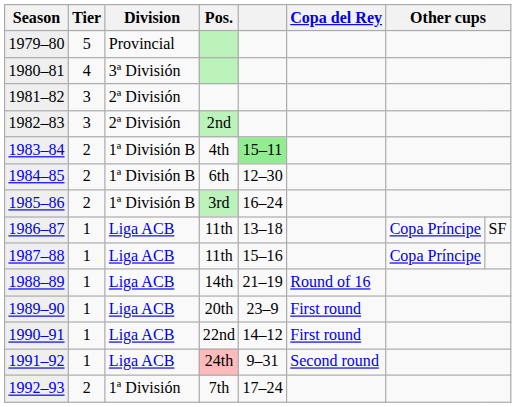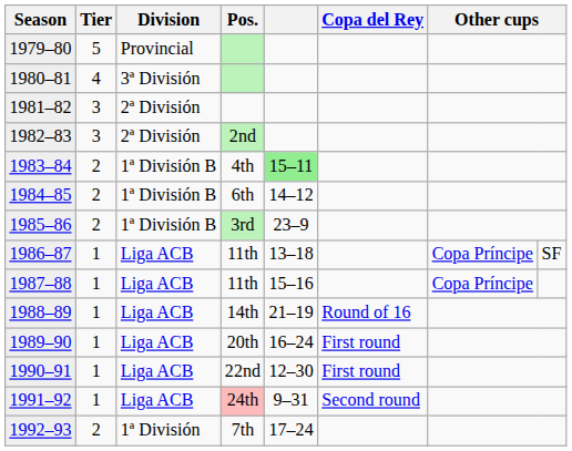 <table class="wikitable" style="font-size:85%; text-align:center">
 <tr>
 <th>Season</th>
 <th>Tier</th>
 <th>Division</th>
 <th>Pos.</th>
 <th></th>
 <th align=left><a href='#'>Copa del Rey</a></th>
 <th colspan=2>Other cups</th>
 </tr>
 <tr>
 <td bgcolor=#efefef>1979–80</td>
 <td>5</td>
 <td align=left>Provincial</td>
 <td bgcolor=#BBF3BB></td>
 <td></td>
 <td></td>
 <td colspan=2></td>
 </tr>
 <tr>
 <td bgcolor=#efefef>1980–81</td>
 <td>4</td>
 <td align=left>3ª División</td>
 <td bgcolor=#BBF3BB></td>
 <td></td>
 <td></td>
 <td colspan=2></td>
 </tr>
 <tr>
 <td bgcolor=#efefef>1981–82</td>
 <td>3</td>
 <td align=left>2ª División</td>
 <td></td>
 <td></td>
 <td></td>
 <td colspan=2></td>
 </tr>
 <tr>
 <td bgcolor=#efefef>1982–83</td>
 <td>3</td>
 <td align=left>2ª División</td>
 <td bgcolor=#BBF3BB>2nd</td>
 <td></td>
 <td></td>
 <td colspan=2></td>
 </tr>
 <tr>
 <td bgcolor=#efefef><a href='#'>1983–84</a></td>
 <td>2</td>
 <td align=left>1ª División B</td>
 <td>4th</td>
 <td style="background: lightgreen;">15–11</td>
 <td></td>
 <td colspan=2></td>
 </tr>
 <tr>
 <td bgcolor=#efefef><a href='#'>1984–85</a></td>
 <td>2</td>
 <td align=left>1ª División B</td>
 <td>6th</td>
-<td>12–30</td>
+<td>14–12</td>
 <td></td>
 <td colspan=2></td>
 </tr>
 <tr>
 <td bgcolor=#efefef><a href='#'>1985–86</a></td>
 <td>2</td>
 <td align=left>1ª División B</td>
 <td bgcolor=#BBF3BB>3rd</td>
-<td>16–24</td>
+<td>23–9</td>
 <td></td>
 <td colspan=2></td>
 </tr>
 <tr>
 <td bgcolor=#efefef><a href='#'>1986–87</a></td>
 <td>1</td>
 <td align=left><a href='#'>Liga ACB</a></td>
 <td>11th</td>
 <td>13–18</td>
 <td></td>
 <td align=left><a href='#'>Copa Príncipe</a></td>
 <td>SF</td>
 </tr>
 <tr>
 <td bgcolor=#efefef><a href='#'>1987–88</a></td>
 <td>1</td>
 <td align=left><a href='#'>Liga ACB</a></td>
 <td>11th</td>
 <td>15–16</td>
 <td></td>
 <td align=left><a href='#'>Copa Príncipe</a></td>
 <td></td>
 </tr>
 <tr>
 <td bgcolor=#efefef><a href='#'>1988–89</a></td>
 <td>1</td>
 <td align=left><a href='#'>Liga ACB</a></td>
 <td>14th</td>
 <td>21–19</td>
 <td align=left><a href='#'>Round of 16</a></td>
 <td colspan=2></td>
 </tr>
 <tr>
 <td bgcolor=#efefef><a href='#'>1989–90</a></td>
 <td>1</td>
 <td align=left><a href='#'>Liga ACB</a></td>
 <td>20th</td>
-<td>23–9</td>
+<td>16–24</td>
 <td align=left><a href='#'>First round</a></td>
 <td colspan=2></td>
 </tr>
 <tr>
 <td bgcolor=#efefef><a href='#'>1990–91</a></td>
 <td>1</td>
 <td align=left><a href='#'>Liga ACB</a></td>
 <td>22nd</td>
-<td>14–12</td>
+<td>12–30</td>
 <td align=left><a href='#'>First round</a></td>
 <td colspan=2></td>
 </tr>
 <tr>
 <td bgcolor=#efefef><a href='#'>1991–92</a></td>
 <td>1</td>
 <td align=left><a href='#'>Liga ACB</a></td>
 <td bgcolor=#FFBBBB>24th</td>
 <td>9–31</td>
 <td align=left><a href='#'>Second round</a></td>
 <td colspan=2></td>
 </tr>
 <tr>
 <td bgcolor=#efefef><a href='#'>1992–93</a></td>
 <td>2</td>
 <td align=left>1ª División</td>
 <td>7th</td>
 <td>17–24</td>
 <td></td>
 <td colspan=2></td>
 </tr>
 </table>
